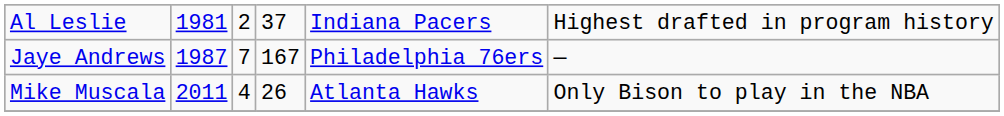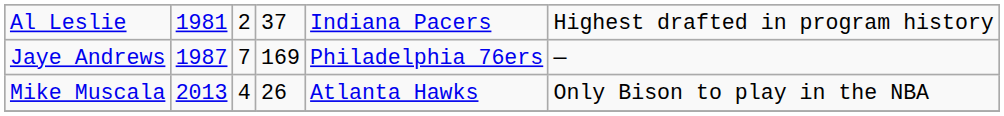 <table class="wikitable">
 <tr>
 <td><a href='#'>Al Leslie</a></td>
 <td><a href='#'>1981</a></td>
 <td>2</td>
 <td>37</td>
 <td><a href='#'>Indiana Pacers</a></td>
 <td>Highest drafted in program history</td>
 </tr>
 <tr>
 <td><a href='#'>Jaye Andrews</a></td>
 <td><a href='#'>1987</a></td>
 <td>7</td>
-<td>167</td>
+<td>169</td>
 <td><a href='#'>Philadelphia 76ers</a></td>
 <td>—</td>
 </tr>
 <tr>
 <td><a href='#'>Mike Muscala</a></td>
-<td><a href='#'>2011</a></td>
+<td><a href='#'>2013</a></td>
 <td>4</td>
 <td>26</td>
 <td><a href='#'>Atlanta Hawks</a></td>
 <td>Only Bison to play in the NBA</td>
 </tr>
 <tr>
 </tr>
 </table>
